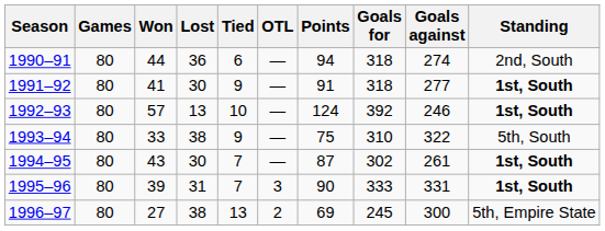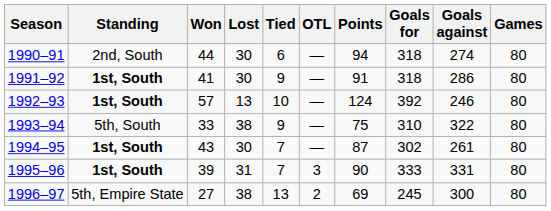 <table class="wikitable" style="text-align:center">
 <tr>
 <th>Season</th>
-<th>Games</th>
+<th>Standing</th>
 <th>Won</th>
 <th>Lost</th>
 <th>Tied</th>
 <th>OTL</th>
 <th>Points</th>
 <th>Goals<br>for</th>
 <th>Goals<br>against</th>
-<th>Standing</th>
+<th>Games</th>
 </tr>
 <tr>
 <td><a href='#'>1990–91</a></td>
-<td>80</td>
+<td>2nd, South</td>
 <td>44</td>
-<td>36</td>
+<td>30</td>
 <td>6</td>
 <td>—</td>
 <td>94</td>
 <td>318</td>
 <td>274</td>
-<td>2nd, South</td>
+<td>80</td>
 </tr>
 <tr>
 <td><a href='#'>1991–92</a></td>
-<td>80</td>
+<td><strong>1st, South</strong></td>
 <td>41</td>
 <td>30</td>
 <td>9</td>
 <td>—</td>
 <td>91</td>
 <td>318</td>
-<td>277</td>
-<td><strong>1st, South</strong></td>
+<td>286</td>
+<td>80</td>
 </tr>
 <tr>
 <td><a href='#'>1992–93</a></td>
-<td>80</td>
+<td><strong>1st, South</strong></td>
 <td>57</td>
 <td>13</td>
 <td>10</td>
 <td>—</td>
 <td>124</td>
 <td>392</td>
 <td>246</td>
-<td><strong>1st, South</strong></td>
+<td>80</td>
 </tr>
 <tr>
 <td><a href='#'>1993–94</a></td>
-<td>80</td>
+<td>5th, South</td>
 <td>33</td>
 <td>38</td>
 <td>9</td>
 <td>—</td>
 <td>75</td>
 <td>310</td>
 <td>322</td>
-<td>5th, South</td>
+<td>80</td>
 </tr>
 <tr>
 <td><a href='#'>1994–95</a></td>
-<td>80</td>
+<td><strong>1st, South</strong></td>
 <td>43</td>
 <td>30</td>
 <td>7</td>
 <td>—</td>
 <td>87</td>
 <td>302</td>
 <td>261</td>
-<td><strong>1st, South</strong></td>
+<td>80</td>
 </tr>
 <tr>
 <td><a href='#'>1995–96</a></td>
-<td>80</td>
+<td><strong>1st, South</strong></td>
 <td>39</td>
 <td>31</td>
 <td>7</td>
 <td>3</td>
 <td>90</td>
 <td>333</td>
 <td>331</td>
-<td><strong>1st, South</strong></td>
+<td>80</td>
 </tr>
 <tr>
 <td><a href='#'>1996–97</a></td>
-<td>80</td>
+<td>5th, Empire State</td>
 <td>27</td>
 <td>38</td>
 <td>13</td>
 <td>2</td>
 <td>69</td>
 <td>245</td>
 <td>300</td>
-<td>5th, Empire State</td>
+<td>80</td>
 </tr>
 </table>
